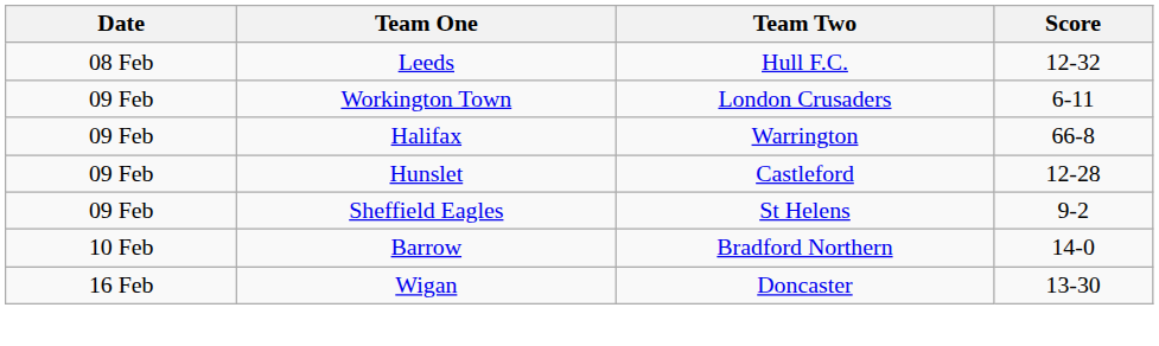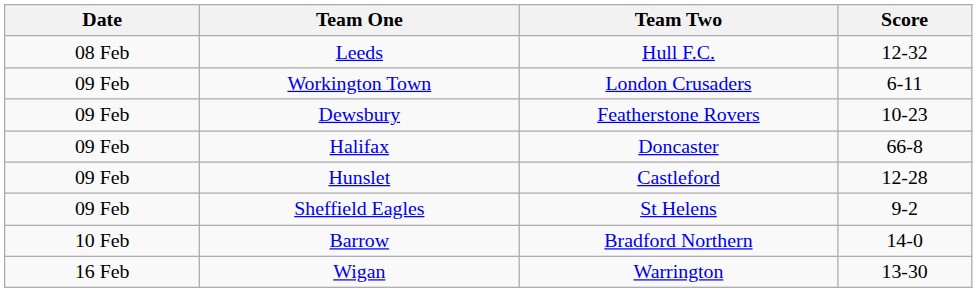 <table class="wikitable" style="text-align: center">
 <tr>
 <th width=150>Date</th>
 <th width=250>Team One</th>
 <th width=250>Team Two</th>
 <th width=100>Score</th>
 </tr>
 <tr>
 <td>08 Feb</td>
 <td><a href='#'>Leeds</a></td>
 <td><a href='#'>Hull F.C.</a></td>
 <td>12-32</td>
 </tr>
 <tr>
 <td>09 Feb</td>
 <td><a href='#'>Workington Town</a></td>
 <td><a href='#'>London Crusaders</a></td>
 <td>6-11</td>
 </tr>
 <tr>
 <td>09 Feb</td>
+<td><a href='#'>Dewsbury</a></td>
+<td><a href='#'>Featherstone Rovers</a></td>
+<td>10-23</td>
+</tr>
+<tr>
+<td>09 Feb</td>
 <td><a href='#'>Halifax</a></td>
-<td><a href='#'>Warrington</a></td>
+<td><a href='#'>Doncaster</a></td>
 <td>66-8</td>
 </tr>
 <tr>
 <td>09 Feb</td>
 <td><a href='#'>Hunslet</a></td>
 <td><a href='#'>Castleford</a></td>
 <td>12-28</td>
 </tr>
 <tr>
 <td>09 Feb</td>
 <td><a href='#'>Sheffield Eagles</a></td>
 <td><a href='#'>St Helens</a></td>
 <td>9-2</td>
 </tr>
 <tr>
 <td>10 Feb</td>
 <td><a href='#'>Barrow</a></td>
 <td><a href='#'>Bradford Northern</a></td>
 <td>14-0</td>
 </tr>
 <tr>
 <td>16 Feb</td>
 <td><a href='#'>Wigan</a></td>
-<td><a href='#'>Doncaster</a></td>
+<td><a href='#'>Warrington</a></td>
 <td>13-30</td>
 </tr>
 </table>
